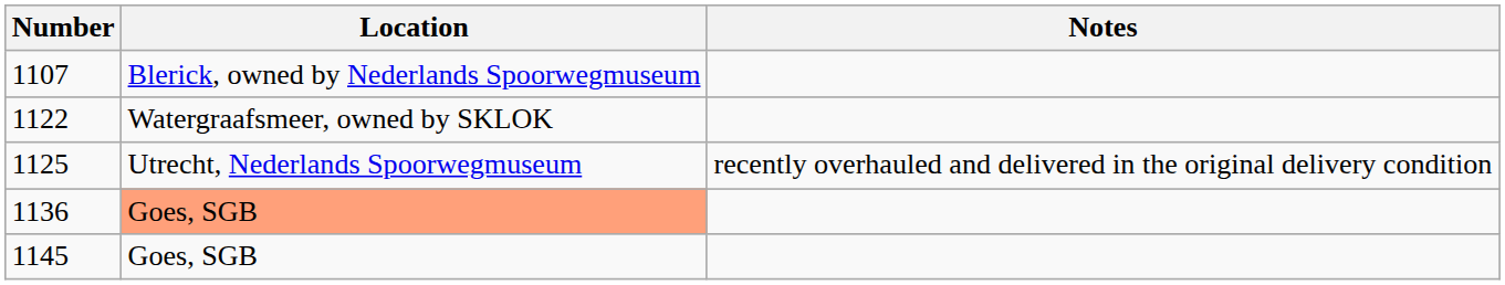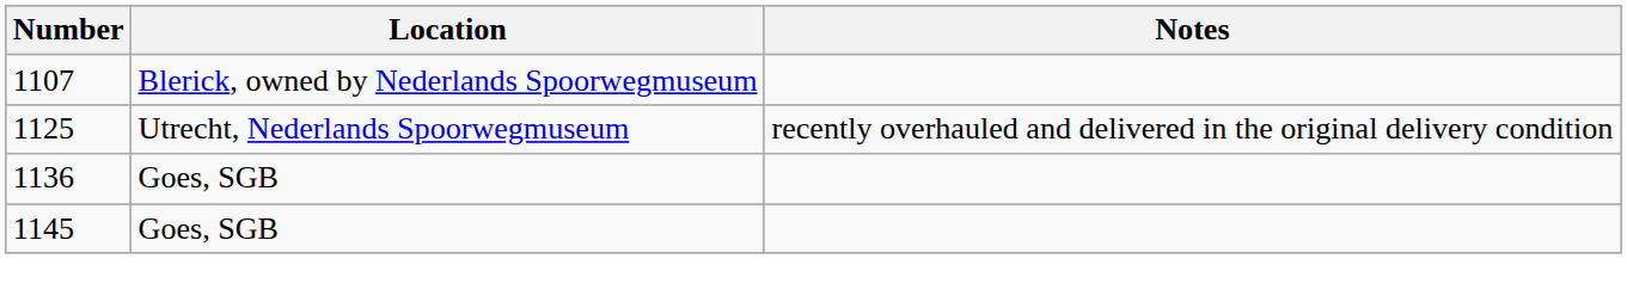 <table class="wikitable vatop">
 <tr>
 <th>Number</th>
 <th>Location</th>
 <th>Notes</th>
 </tr>
 <tr>
 <td>1107</td>
 <td><a href='#'>Blerick</a>, owned by <a href='#'>Nederlands Spoorwegmuseum</a></td>
 <td></td>
 </tr>
 <tr>
-<td>1122</td>
-<td>Watergraafsmeer, owned by SKLOK</td>
-<td></td>
-</tr>
-<tr>
 <td>1125</td>
 <td>Utrecht, <a href='#'>Nederlands Spoorwegmuseum</a></td>
 <td>recently overhauled and delivered in the original delivery condition</td>
 </tr>
 <tr>
 <td>1136</td>
-<td style="background: lightsalmon;">Goes, SGB </td>
+<td>Goes, SGB </td>
 <td></td>
 </tr>
 <tr>
 <td>1145</td>
 <td>Goes, SGB</td>
 <td></td>
 </tr>
 </table>
